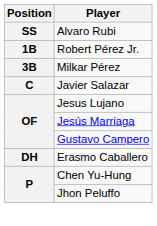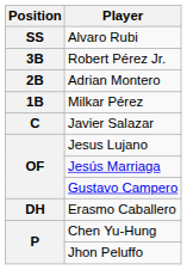 <table class = wikitable>
 <tr>
 <th>Position</th>
 <th>Player </th>
 </tr>
 <tr>
 <th>SS</th>
 <td> Alvaro Rubi</td>
 </tr>
 <tr>
-<th>1B</th>
+<th>3B</th>
 <td> Robert Pérez Jr.</td>
 </tr>
 <tr>
-<th>3B</th>
+<th>2B</th>
+<td> Adrian Montero</td>
+</tr>
+<tr>
+<th>1B</th>
 <td> Milkar Pérez</td>
 </tr>
 <tr>
 <th>C</th>
 <td> Javier Salazar</td>
 </tr>
 <tr>
 <th rowspan=3>OF</th>
 <td> Jesus Lujano</td>
 </tr>
 <tr>
 <td> <a href='#'>Jesús Marriaga</a></td>
 </tr>
 <tr>
 <td> <a href='#'>Gustavo Campero</a></td>
 </tr>
 <tr>
 <th>DH</th>
 <td> Erasmo Caballero</td>
 </tr>
 <tr>
 <th rowspan=2>P</th>
 <td> Chen Yu-Hung</td>
 </tr>
 <tr>
 <td> Jhon Peluffo</td>
 </tr>
 </table>
